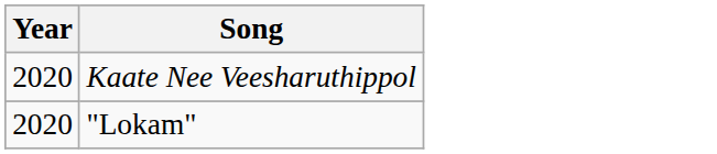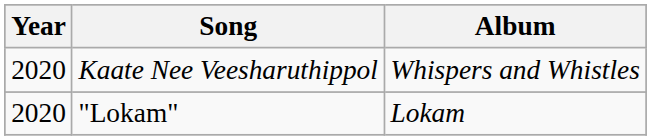 <table class = "sortable wikitable">
 <tr>
 <th scope="col">Year</th>
 <th scope="col">Song</th>
+<th scope="col">Album</th>
 </tr>
 <tr>
 <td>2020</td>
 <td><em>Kaate Nee Veesharuthippol</em></td>
+<td><em>Whispers and Whistles</em></td>
 </tr>
 <tr>
 <td>2020</td>
 <td>"Lokam"</td>
+<td><em>Lokam</em></td>
 </tr>
 </table>
